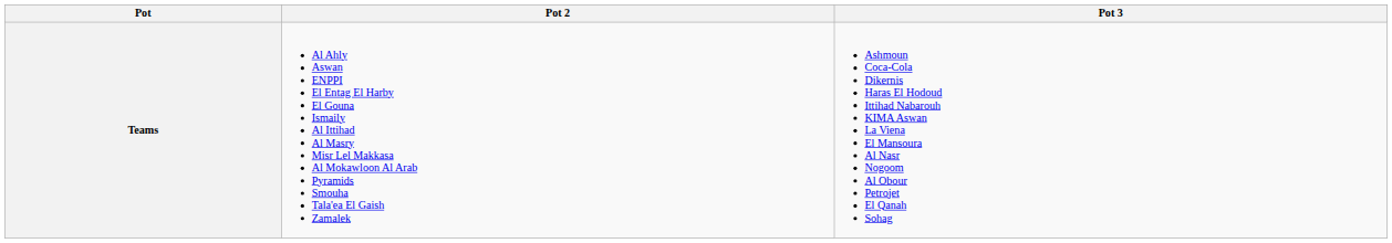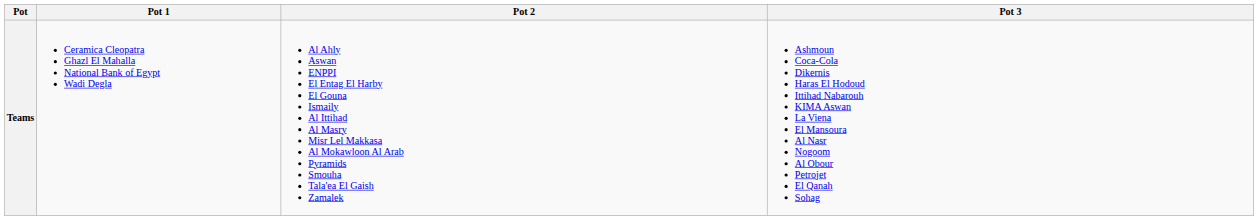 <table class=wikitable style=width:100%;>
 <tr>
 <th>Pot</th>
+<th width=20%>Pot 1</th>
 <th width=40%>Pot 2</th>
 <th width=40%>Pot 3</th>
 </tr>
 <tr>
 <th>Teams</th>
+<td valign=top><br><ul><li><a href='#'>Ceramica Cleopatra</a></li><li><a href='#'>Ghazl El Mahalla</a></li><li><a href='#'>National Bank of Egypt</a></li><li><a href='#'>Wadi Degla</a></li></ul></td>
 <td valign=top><br><ul><li><a href='#'>Al Ahly</a></li><li><a href='#'>Aswan</a></li><li><a href='#'>ENPPI</a></li><li><a href='#'>El Entag El Harby</a></li><li><a href='#'>El Gouna</a></li><li><a href='#'>Ismaily</a></li><li><a href='#'>Al Ittihad</a></li><li><a href='#'>Al Masry</a></li><li><a href='#'>Misr Lel Makkasa</a></li><li><a href='#'>Al Mokawloon Al Arab</a></li><li><a href='#'>Pyramids</a></li><li><a href='#'>Smouha</a></li><li><a href='#'>Tala'ea El Gaish</a></li><li><a href='#'>Zamalek</a></li></ul></td>
 <td valign=top><br><ul><li><a href='#'>Ashmoun</a></li><li><a href='#'>Coca-Cola</a></li><li><a href='#'>Dikernis</a></li><li><a href='#'>Haras El Hodoud</a></li><li><a href='#'>Ittihad Nabarouh</a></li><li><a href='#'>KIMA Aswan</a></li><li><a href='#'>La Viena</a></li><li><a href='#'>El Mansoura</a></li><li><a href='#'>Al Nasr</a></li><li><a href='#'>Nogoom</a></li><li><a href='#'>Al Obour</a></li><li><a href='#'>Petrojet</a></li><li><a href='#'>El Qanah</a></li><li><a href='#'>Sohag</a></li></ul></td>
 </tr>
 </table>
